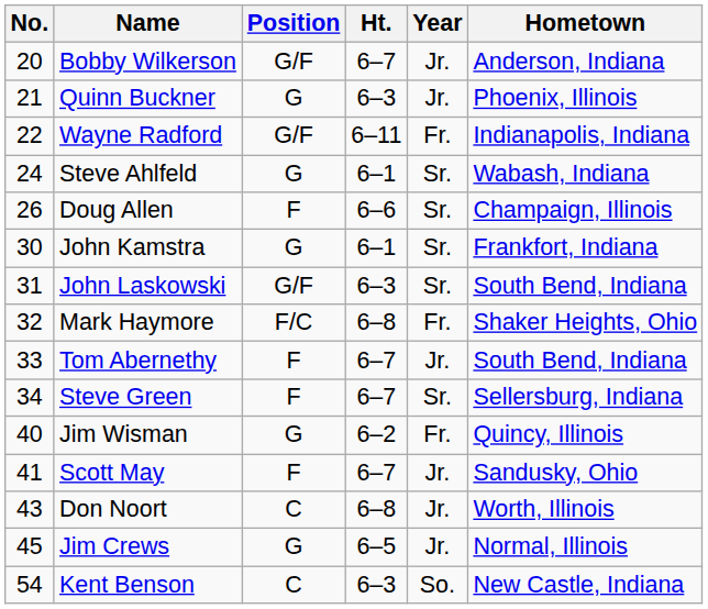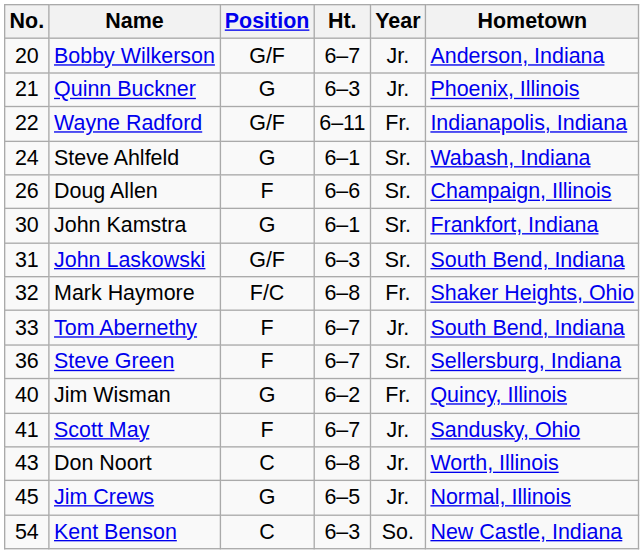 <table class="wikitable" style="text-align:center">
 <tr>
 <th>No.</th>
 <th>Name</th>
 <th><a href='#'>Position</a></th>
 <th>Ht.</th>
 <th>Year</th>
 <th>Hometown</th>
 </tr>
 <tr>
 <td>20</td>
 <td style="text-align:left"><a href='#'>Bobby Wilkerson</a></td>
 <td>G/F</td>
 <td>6–7</td>
 <td>Jr.</td>
 <td style="text-align:left"><a href='#'>Anderson, Indiana</a></td>
 </tr>
 <tr>
 <td>21</td>
 <td style="text-align:left"><a href='#'>Quinn Buckner</a></td>
 <td>G</td>
 <td>6–3</td>
 <td>Jr.</td>
 <td style="text-align:left"><a href='#'>Phoenix, Illinois</a></td>
 </tr>
 <tr>
 <td>22</td>
 <td style="text-align:left"><a href='#'>Wayne Radford</a></td>
 <td>G/F</td>
 <td>6–11</td>
 <td>Fr.</td>
 <td style="text-align:left"><a href='#'>Indianapolis, Indiana</a></td>
 </tr>
 <tr>
 <td>24</td>
 <td style="text-align:left">Steve Ahlfeld</td>
 <td>G</td>
 <td>6–1</td>
 <td>Sr.</td>
 <td style="text-align:left"><a href='#'>Wabash, Indiana</a></td>
 </tr>
 <tr>
 <td>26</td>
 <td style="text-align:left">Doug Allen</td>
 <td>F</td>
 <td>6–6</td>
 <td>Sr.</td>
 <td style="text-align:left"><a href='#'>Champaign, Illinois</a></td>
 </tr>
 <tr>
 <td>30</td>
 <td style="text-align:left">John Kamstra</td>
 <td>G</td>
 <td>6–1</td>
 <td>Sr.</td>
 <td style="text-align:left"><a href='#'>Frankfort, Indiana</a></td>
 </tr>
 <tr>
 <td>31</td>
 <td style="text-align:left"><a href='#'>John Laskowski</a></td>
 <td>G/F</td>
 <td>6–3</td>
 <td>Sr.</td>
 <td style="text-align:left"><a href='#'>South Bend, Indiana</a></td>
 </tr>
 <tr>
 <td>32</td>
 <td style="text-align:left">Mark Haymore</td>
 <td>F/C</td>
 <td>6–8</td>
 <td>Fr.</td>
 <td style="text-align:left"><a href='#'>Shaker Heights, Ohio</a></td>
 </tr>
 <tr>
 <td>33</td>
 <td style="text-align:left"><a href='#'>Tom Abernethy</a></td>
 <td>F</td>
 <td>6–7</td>
 <td>Jr.</td>
 <td style="text-align:left"><a href='#'>South Bend, Indiana</a></td>
 </tr>
 <tr>
-<td>34</td>
+<td>36</td>
 <td style="text-align:left"><a href='#'>Steve Green</a></td>
 <td>F</td>
 <td>6–7</td>
 <td>Sr.</td>
 <td style="text-align:left"><a href='#'>Sellersburg, Indiana</a></td>
 </tr>
 <tr>
 <td>40</td>
 <td style="text-align:left">Jim Wisman</td>
 <td>G</td>
 <td>6–2</td>
 <td>Fr.</td>
 <td style="text-align:left"><a href='#'>Quincy, Illinois</a></td>
 </tr>
 <tr>
 <td>41</td>
 <td style="text-align:left"><a href='#'>Scott May</a></td>
 <td>F</td>
 <td>6–7</td>
 <td>Jr.</td>
 <td style="text-align:left"><a href='#'>Sandusky, Ohio</a></td>
 </tr>
 <tr>
 <td>43</td>
 <td style="text-align:left">Don Noort</td>
 <td>C</td>
 <td>6–8</td>
 <td>Jr.</td>
 <td style="text-align:left"><a href='#'>Worth, Illinois</a></td>
 </tr>
 <tr>
 <td>45</td>
 <td style="text-align:left"><a href='#'>Jim Crews</a></td>
 <td>G</td>
 <td>6–5</td>
 <td>Jr.</td>
 <td style="text-align:left"><a href='#'>Normal, Illinois</a></td>
 </tr>
 <tr>
 <td>54</td>
 <td style="text-align:left"><a href='#'>Kent Benson</a></td>
 <td>C</td>
 <td>6–3</td>
 <td>So.</td>
 <td style="text-align:left"><a href='#'>New Castle, Indiana</a></td>
 </tr>
 </table>
